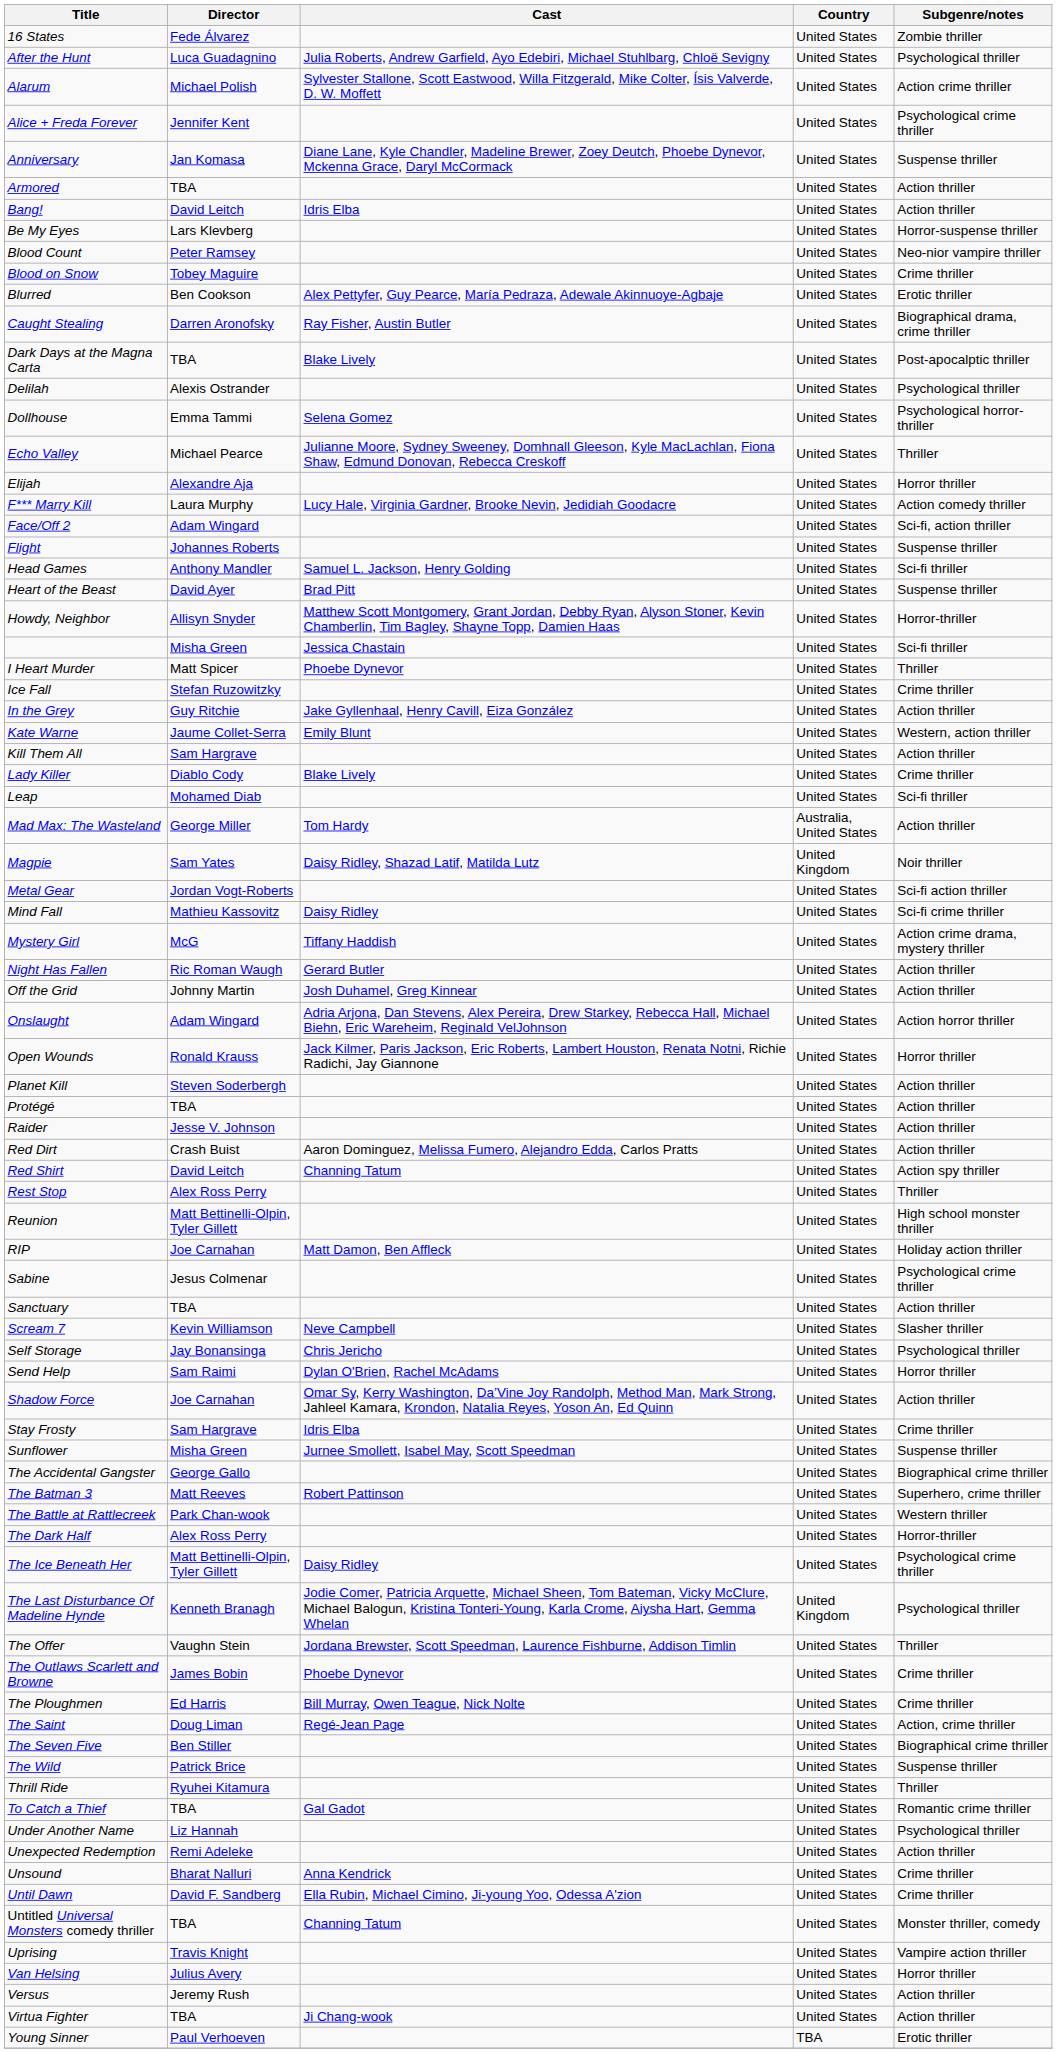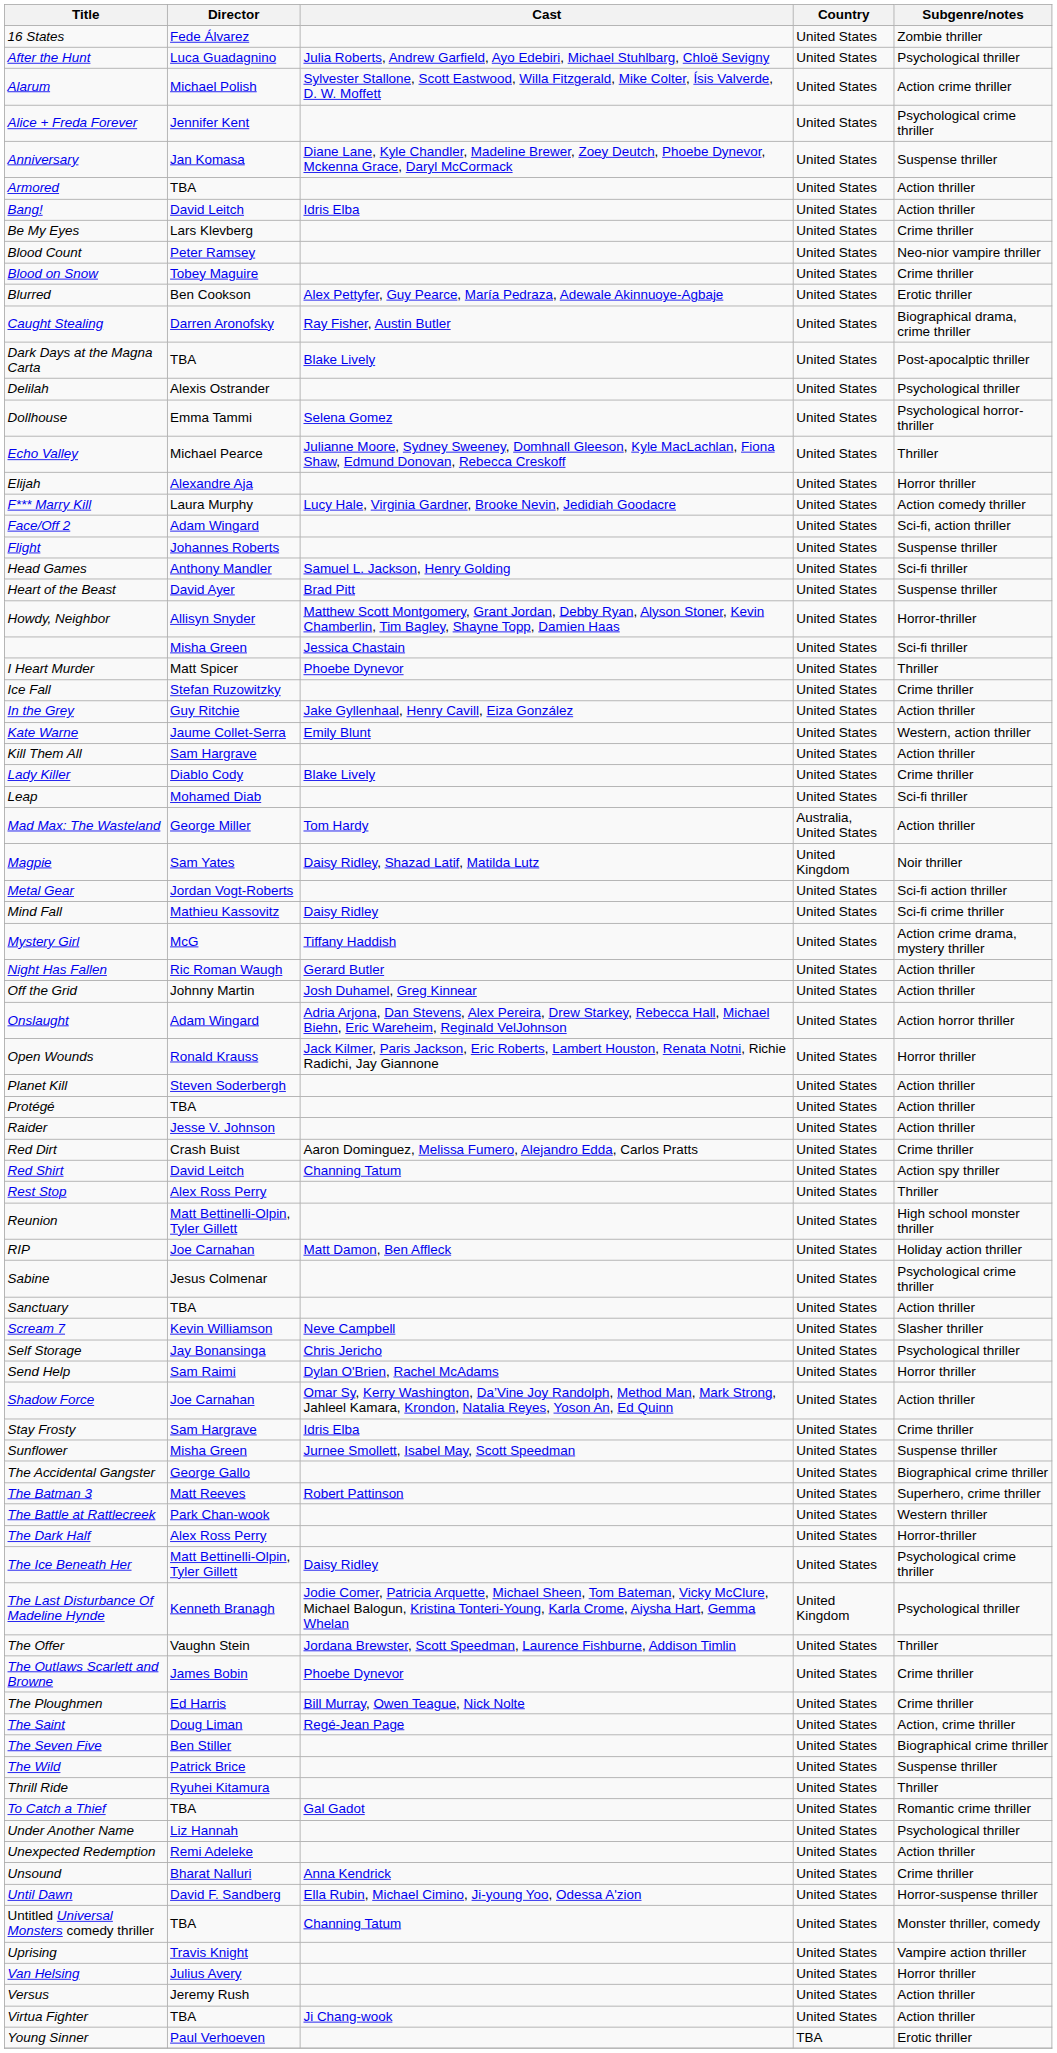 <table class="wikitable sortable">
 <tr>
 <th>Title</th>
 <th>Director</th>
 <th>Cast</th>
 <th>Country</th>
 <th>Subgenre/notes</th>
 </tr>
 <tr>
 <td><em>16 States</em></td>
 <td><a href='#'>Fede Álvarez</a></td>
 <td></td>
 <td>United States</td>
 <td>Zombie thriller</td>
 </tr>
 <tr>
 <td><em><a href='#'>After the Hunt</a></em></td>
 <td><a href='#'>Luca Guadagnino</a></td>
 <td><a href='#'>Julia Roberts</a>, <a href='#'>Andrew Garfield</a>, <a href='#'>Ayo Edebiri</a>, <a href='#'>Michael Stuhlbarg</a>, <a href='#'>Chloë Sevigny</a></td>
 <td>United States</td>
 <td>Psychological thriller</td>
 </tr>
 <tr>
 <td><em><a href='#'>Alarum</a></em></td>
 <td><a href='#'>Michael Polish</a></td>
 <td><a href='#'>Sylvester Stallone</a>, <a href='#'>Scott Eastwood</a>, <a href='#'>Willa Fitzgerald</a>, <a href='#'>Mike Colter</a>, <a href='#'>Ísis Valverde</a>, <a href='#'>D. W. Moffett</a></td>
 <td>United States</td>
 <td>Action crime thriller</td>
 </tr>
 <tr>
 <td><em><a href='#'>Alice + Freda Forever</a></em></td>
 <td><a href='#'>Jennifer Kent</a></td>
 <td></td>
 <td>United States</td>
 <td>Psychological crime thriller</td>
 </tr>
 <tr>
 <td><em><a href='#'>Anniversary</a></em></td>
 <td><a href='#'>Jan Komasa</a></td>
 <td><a href='#'>Diane Lane</a>, <a href='#'>Kyle Chandler</a>, <a href='#'>Madeline Brewer</a>, <a href='#'>Zoey Deutch</a>, <a href='#'>Phoebe Dynevor</a>, <a href='#'>Mckenna Grace</a>, <a href='#'>Daryl McCormack</a></td>
 <td>United States</td>
 <td>Suspense thriller</td>
 </tr>
 <tr>
 <td><em><a href='#'>Armored</a></em></td>
 <td>TBA</td>
 <td></td>
 <td>United States</td>
 <td>Action thriller</td>
 </tr>
 <tr>
 <td><em><a href='#'>Bang!</a></em></td>
 <td><a href='#'>David Leitch</a></td>
 <td><a href='#'>Idris Elba</a></td>
 <td>United States</td>
 <td>Action thriller</td>
 </tr>
 <tr>
 <td><em>Be My Eyes</em></td>
 <td>Lars Klevberg</td>
 <td></td>
 <td>United States</td>
-<td>Horror-suspense thriller</td>
+<td>Crime thriller</td>
 </tr>
 <tr>
 <td><em>Blood Count</em></td>
 <td><a href='#'>Peter Ramsey</a></td>
 <td></td>
 <td>United States</td>
 <td>Neo-nior vampire thriller</td>
 </tr>
 <tr>
 <td><em><a href='#'>Blood on Snow</a></em></td>
 <td><a href='#'>Tobey Maguire</a></td>
 <td></td>
 <td>United States</td>
 <td>Crime thriller</td>
 </tr>
 <tr>
 <td><em>Blurred</em></td>
 <td>Ben Cookson</td>
 <td><a href='#'>Alex Pettyfer</a>, <a href='#'>Guy Pearce</a>, <a href='#'>María Pedraza</a>, <a href='#'>Adewale Akinnuoye-Agbaje</a></td>
 <td>United States</td>
 <td>Erotic thriller</td>
 </tr>
 <tr>
 <td><em><a href='#'>Caught Stealing</a></em></td>
 <td><a href='#'>Darren Aronofsky</a></td>
 <td><a href='#'>Ray Fisher</a>, <a href='#'>Austin Butler</a></td>
 <td>United States</td>
 <td>Biographical drama, crime thriller</td>
 </tr>
 <tr>
 <td><em>Dark Days at the Magna Carta</em></td>
 <td>TBA</td>
 <td><a href='#'>Blake Lively</a></td>
 <td>United States</td>
 <td>Post-apocalptic thriller</td>
 </tr>
 <tr>
 <td><em>Delilah</em></td>
 <td>Alexis Ostrander</td>
 <td></td>
 <td>United States</td>
 <td>Psychological thriller</td>
 </tr>
 <tr>
 <td><em>Dollhouse</em></td>
 <td>Emma Tammi</td>
 <td><a href='#'>Selena Gomez</a></td>
 <td>United States</td>
 <td>Psychological horror-thriller</td>
 </tr>
 <tr>
 <td><em><a href='#'>Echo Valley</a></em></td>
 <td>Michael Pearce</td>
 <td><a href='#'>Julianne Moore</a>, <a href='#'>Sydney Sweeney</a>, <a href='#'>Domhnall Gleeson</a>, <a href='#'>Kyle MacLachlan</a>, <a href='#'>Fiona Shaw</a>, <a href='#'>Edmund Donovan</a>, <a href='#'>Rebecca Creskoff</a></td>
 <td>United States</td>
 <td>Thriller</td>
 </tr>
 <tr>
 <td><em>Elijah</em></td>
 <td><a href='#'>Alexandre Aja</a></td>
 <td></td>
 <td>United States</td>
 <td>Horror thriller</td>
 </tr>
 <tr>
 <td><em><a href='#'>F*** Marry Kill</a></em></td>
 <td>Laura Murphy</td>
 <td><a href='#'>Lucy Hale</a>, <a href='#'>Virginia Gardner</a>, <a href='#'>Brooke Nevin</a>, <a href='#'>Jedidiah Goodacre</a></td>
 <td>United States</td>
 <td>Action comedy thriller</td>
 </tr>
 <tr>
 <td><em><a href='#'>Face/Off 2</a></em></td>
 <td><a href='#'>Adam Wingard</a></td>
 <td></td>
 <td>United States</td>
 <td>Sci-fi, action thriller</td>
 </tr>
 <tr>
 <td><em><a href='#'>Flight</a></em></td>
 <td><a href='#'>Johannes Roberts</a></td>
 <td></td>
 <td>United States</td>
 <td>Suspense thriller</td>
 </tr>
 <tr>
 <td><em>Head Games</em></td>
 <td><a href='#'>Anthony Mandler</a></td>
 <td><a href='#'>Samuel L. Jackson</a>, <a href='#'>Henry Golding</a></td>
 <td>United States</td>
 <td>Sci-fi thriller</td>
 </tr>
 <tr>
 <td><em>Heart of the Beast</em></td>
 <td><a href='#'>David Ayer</a></td>
 <td><a href='#'>Brad Pitt</a></td>
 <td>United States</td>
 <td>Suspense thriller</td>
 </tr>
 <tr>
 <td><em>Howdy, Neighbor</em></td>
 <td><a href='#'>Allisyn Snyder</a></td>
 <td><a href='#'>Matthew Scott Montgomery</a>, <a href='#'>Grant Jordan</a>, <a href='#'>Debby Ryan</a>, <a href='#'>Alyson Stoner</a>, <a href='#'>Kevin Chamberlin</a>, <a href='#'>Tim Bagley</a>, <a href='#'>Shayne Topp</a>, <a href='#'>Damien Haas</a></td>
 <td>United States</td>
 <td>Horror-thriller</td>
 </tr>
 <tr>
 <td><em></em></td>
 <td><a href='#'>Misha Green</a></td>
 <td><a href='#'>Jessica Chastain</a></td>
 <td>United States</td>
 <td>Sci-fi thriller</td>
 </tr>
 <tr>
 <td><em>I Heart Murder</em></td>
 <td>Matt Spicer</td>
 <td><a href='#'>Phoebe Dynevor</a></td>
 <td>United States</td>
 <td>Thriller</td>
 </tr>
 <tr>
 <td><em>Ice Fall</em></td>
 <td><a href='#'>Stefan Ruzowitzky</a></td>
 <td></td>
 <td>United States</td>
 <td>Crime thriller</td>
 </tr>
 <tr>
 <td><em><a href='#'>In the Grey</a></em></td>
 <td><a href='#'>Guy Ritchie</a></td>
 <td><a href='#'>Jake Gyllenhaal</a>, <a href='#'>Henry Cavill</a>, <a href='#'>Eiza González</a></td>
 <td>United States</td>
 <td>Action thriller</td>
 </tr>
 <tr>
 <td><em><a href='#'>Kate Warne</a></em></td>
 <td><a href='#'>Jaume Collet-Serra</a></td>
 <td><a href='#'>Emily Blunt</a></td>
 <td>United States</td>
 <td>Western, action thriller</td>
 </tr>
 <tr>
 <td><em>Kill Them All</em></td>
 <td><a href='#'>Sam Hargrave</a></td>
 <td></td>
 <td>United States</td>
 <td>Action thriller</td>
 </tr>
 <tr>
 <td><em><a href='#'>Lady Killer</a></em></td>
 <td><a href='#'>Diablo Cody</a></td>
 <td><a href='#'>Blake Lively</a></td>
 <td>United States</td>
 <td>Crime thriller</td>
 </tr>
 <tr>
 <td><em>Leap</em></td>
 <td><a href='#'>Mohamed Diab</a></td>
 <td></td>
 <td>United States</td>
 <td>Sci-fi thriller</td>
 </tr>
 <tr>
 <td><em><a href='#'>Mad Max: The Wasteland</a></em></td>
 <td><a href='#'>George Miller</a></td>
 <td><a href='#'>Tom Hardy</a></td>
 <td>Australia, United States</td>
 <td>Action thriller</td>
 </tr>
 <tr>
 <td><em><a href='#'>Magpie</a></em></td>
 <td><a href='#'>Sam Yates</a></td>
 <td><a href='#'>Daisy Ridley</a>, <a href='#'>Shazad Latif</a>, <a href='#'>Matilda Lutz</a></td>
 <td>United Kingdom</td>
 <td>Noir thriller</td>
 </tr>
 <tr>
 <td><em><a href='#'>Metal Gear</a></em></td>
 <td><a href='#'>Jordan Vogt-Roberts</a></td>
 <td></td>
 <td>United States</td>
 <td>Sci-fi action thriller</td>
 </tr>
 <tr>
 <td><em>Mind Fall</em></td>
 <td><a href='#'>Mathieu Kassovitz</a></td>
 <td><a href='#'>Daisy Ridley</a></td>
 <td>United States</td>
 <td>Sci-fi crime thriller</td>
 </tr>
 <tr>
 <td><em><a href='#'>Mystery Girl</a></em></td>
 <td><a href='#'>McG</a></td>
 <td><a href='#'>Tiffany Haddish</a></td>
 <td>United States</td>
 <td>Action crime drama, mystery thriller</td>
 </tr>
 <tr>
 <td><em><a href='#'>Night Has Fallen</a></em></td>
 <td><a href='#'>Ric Roman Waugh</a></td>
 <td><a href='#'>Gerard Butler</a></td>
 <td>United States</td>
 <td>Action thriller</td>
 </tr>
 <tr>
 <td><em>Off the Grid</em></td>
 <td>Johnny Martin</td>
 <td><a href='#'>Josh Duhamel</a>, <a href='#'>Greg Kinnear</a></td>
 <td>United States</td>
 <td>Action thriller</td>
 </tr>
 <tr>
 <td><em><a href='#'>Onslaught</a></em></td>
 <td><a href='#'>Adam Wingard</a></td>
 <td><a href='#'>Adria Arjona</a>, <a href='#'>Dan Stevens</a>, <a href='#'>Alex Pereira</a>, <a href='#'>Drew Starkey</a>, <a href='#'>Rebecca Hall</a>, <a href='#'>Michael Biehn</a>, <a href='#'>Eric Wareheim</a>, <a href='#'>Reginald VelJohnson</a></td>
 <td>United States</td>
 <td>Action horror thriller</td>
 </tr>
 <tr>
 <td><em>Open Wounds</em></td>
 <td><a href='#'>Ronald Krauss</a></td>
 <td><a href='#'>Jack Kilmer</a>, <a href='#'>Paris Jackson</a>, <a href='#'>Eric Roberts</a>, <a href='#'>Lambert Houston</a>, <a href='#'>Renata Notni</a>, Richie Radichi, Jay Giannone</td>
 <td>United States</td>
 <td>Horror thriller</td>
 </tr>
 <tr>
 <td><em>Planet Kill</em></td>
 <td><a href='#'>Steven Soderbergh</a></td>
 <td></td>
 <td>United States</td>
 <td>Action thriller</td>
 </tr>
 <tr>
 <td><em>Protégé</em></td>
 <td>TBA</td>
 <td></td>
 <td>United States</td>
 <td>Action thriller</td>
 </tr>
 <tr>
 <td><em>Raider</em></td>
 <td><a href='#'>Jesse V. Johnson</a></td>
 <td></td>
 <td>United States</td>
 <td>Action thriller</td>
 </tr>
 <tr>
 <td><em>Red Dirt</em></td>
 <td>Crash Buist</td>
 <td>Aaron Dominguez, <a href='#'>Melissa Fumero</a>, <a href='#'>Alejandro Edda</a>, Carlos Pratts</td>
 <td>United States</td>
-<td>Action thriller</td>
+<td>Crime thriller</td>
 </tr>
 <tr>
 <td><em><a href='#'>Red Shirt</a></em></td>
 <td><a href='#'>David Leitch</a></td>
 <td><a href='#'>Channing Tatum</a></td>
 <td>United States</td>
 <td>Action spy thriller</td>
 </tr>
 <tr>
 <td><em><a href='#'>Rest Stop</a></em></td>
 <td><a href='#'>Alex Ross Perry</a></td>
 <td></td>
 <td>United States</td>
 <td>Thriller</td>
 </tr>
 <tr>
 <td><em>Reunion</em></td>
 <td><a href='#'>Matt Bettinelli-Olpin</a>, <a href='#'>Tyler Gillett</a></td>
 <td></td>
 <td>United States</td>
 <td>High school monster thriller</td>
 </tr>
 <tr>
 <td><em>RIP</em></td>
 <td><a href='#'>Joe Carnahan</a></td>
 <td><a href='#'>Matt Damon</a>, <a href='#'>Ben Affleck</a></td>
 <td>United States</td>
 <td>Holiday action thriller</td>
 </tr>
 <tr>
 <td><em>Sabine</em></td>
 <td>Jesus Colmenar</td>
 <td></td>
 <td>United States</td>
 <td>Psychological crime thriller</td>
 </tr>
 <tr>
 <td><em>Sanctuary</em></td>
 <td>TBA</td>
 <td></td>
 <td>United States</td>
 <td>Action thriller</td>
 </tr>
 <tr>
 <td><em><a href='#'>Scream 7</a></em></td>
 <td><a href='#'>Kevin Williamson</a></td>
 <td><a href='#'>Neve Campbell</a></td>
 <td>United States</td>
 <td>Slasher thriller</td>
 </tr>
 <tr>
 <td><em> Self Storage</em></td>
 <td><a href='#'>Jay Bonansinga</a></td>
 <td><a href='#'>Chris Jericho</a></td>
 <td>United States</td>
 <td>Psychological thriller</td>
 </tr>
 <tr>
 <td><em>Send Help</em></td>
 <td><a href='#'>Sam Raimi</a></td>
 <td><a href='#'>Dylan O'Brien</a>, <a href='#'>Rachel McAdams</a></td>
 <td>United States</td>
 <td>Horror thriller</td>
 </tr>
 <tr>
 <td><em><a href='#'>Shadow Force</a></em></td>
 <td><a href='#'>Joe Carnahan</a></td>
 <td><a href='#'>Omar Sy</a>, <a href='#'>Kerry Washington</a>, <a href='#'>Da’Vine Joy Randolph</a>, <a href='#'>Method Man</a>, <a href='#'>Mark Strong</a>, Jahleel Kamara, <a href='#'>Krondon</a>, <a href='#'>Natalia Reyes</a>, <a href='#'>Yoson An</a>, <a href='#'>Ed Quinn</a></td>
 <td>United States</td>
 <td>Action thriller</td>
 </tr>
 <tr>
 <td><em>Stay Frosty</em></td>
 <td><a href='#'>Sam Hargrave</a></td>
 <td><a href='#'>Idris Elba</a></td>
 <td>United States</td>
 <td>Crime thriller</td>
 </tr>
 <tr>
 <td><em>Sunflower</em></td>
 <td><a href='#'>Misha Green</a></td>
 <td><a href='#'>Jurnee Smollett</a>, <a href='#'>Isabel May</a>, <a href='#'>Scott Speedman</a></td>
 <td>United States</td>
 <td>Suspense thriller</td>
 </tr>
 <tr>
 <td><em>The Accidental Gangster</em></td>
 <td><a href='#'>George Gallo</a></td>
 <td></td>
 <td>United States</td>
 <td>Biographical crime thriller</td>
 </tr>
 <tr>
 <td><em><a href='#'>The Batman 3</a></em></td>
 <td><a href='#'>Matt Reeves</a></td>
 <td><a href='#'>Robert Pattinson</a></td>
 <td>United States</td>
 <td>Superhero, crime thriller</td>
 </tr>
 <tr>
 <td><em><a href='#'>The Battle at Rattlecreek</a></em></td>
 <td><a href='#'>Park Chan-wook</a></td>
 <td></td>
 <td>United States</td>
 <td>Western thriller</td>
 </tr>
 <tr>
 <td><em><a href='#'>The Dark Half</a></em></td>
 <td><a href='#'>Alex Ross Perry</a></td>
 <td></td>
 <td>United States</td>
 <td>Horror-thriller</td>
 </tr>
 <tr>
 <td><em><a href='#'>The Ice Beneath Her</a></em></td>
 <td><a href='#'>Matt Bettinelli-Olpin</a>, <a href='#'>Tyler Gillett</a></td>
 <td><a href='#'>Daisy Ridley</a></td>
 <td>United States</td>
 <td>Psychological crime thriller</td>
 </tr>
 <tr>
 <td><em><a href='#'>The Last Disturbance Of Madeline Hynde</a></em></td>
 <td><a href='#'>Kenneth Branagh</a></td>
 <td><a href='#'>Jodie Comer</a>, <a href='#'>Patricia Arquette</a>, <a href='#'>Michael Sheen</a>, <a href='#'>Tom Bateman</a>, <a href='#'>Vicky McClure</a>, Michael Balogun, <a href='#'>Kristina Tonteri-Young</a>, <a href='#'>Karla Crome</a>, <a href='#'>Aiysha Hart</a>, <a href='#'>Gemma Whelan</a></td>
 <td>United Kingdom</td>
 <td>Psychological thriller</td>
 </tr>
 <tr>
 <td><em>The Offer</em></td>
 <td>Vaughn Stein</td>
 <td><a href='#'>Jordana Brewster</a>, <a href='#'>Scott Speedman</a>, <a href='#'>Laurence Fishburne</a>, <a href='#'>Addison Timlin</a></td>
 <td>United States</td>
 <td>Thriller</td>
 </tr>
 <tr>
 <td><em><a href='#'>The Outlaws Scarlett and Browne</a></em></td>
 <td><a href='#'>James Bobin</a></td>
 <td><a href='#'>Phoebe Dynevor</a></td>
 <td>United States</td>
 <td>Crime thriller</td>
 </tr>
 <tr>
 <td><em>The Ploughmen</em></td>
 <td><a href='#'>Ed Harris</a></td>
 <td><a href='#'>Bill Murray</a>, <a href='#'>Owen Teague</a>, <a href='#'>Nick Nolte</a></td>
 <td>United States</td>
 <td>Crime thriller</td>
 </tr>
 <tr>
 <td><em><a href='#'>The Saint</a></em></td>
 <td><a href='#'>Doug Liman</a></td>
 <td><a href='#'>Regé-Jean Page</a></td>
 <td>United States</td>
 <td>Action, crime thriller</td>
 </tr>
 <tr>
 <td><em><a href='#'>The Seven Five</a></em></td>
 <td><a href='#'>Ben Stiller</a></td>
 <td></td>
 <td>United States</td>
 <td>Biographical crime thriller</td>
 </tr>
 <tr>
 <td><em><a href='#'>The Wild</a></em></td>
 <td><a href='#'>Patrick Brice</a></td>
 <td></td>
 <td>United States</td>
 <td>Suspense thriller</td>
 </tr>
 <tr>
 <td><em>Thrill Ride</em></td>
 <td><a href='#'>Ryuhei Kitamura</a></td>
 <td></td>
 <td>United States</td>
 <td>Thriller</td>
 </tr>
 <tr>
 <td><em><a href='#'>To Catch a Thief</a></em></td>
 <td>TBA</td>
 <td><a href='#'>Gal Gadot</a></td>
 <td>United States</td>
 <td>Romantic crime thriller</td>
 </tr>
 <tr>
 <td><em>Under Another Name</em></td>
 <td><a href='#'>Liz Hannah</a></td>
 <td></td>
 <td>United States</td>
 <td>Psychological thriller</td>
 </tr>
 <tr>
 <td><em>Unexpected Redemption</em></td>
 <td><a href='#'>Remi Adeleke</a></td>
 <td></td>
 <td>United States</td>
 <td>Action thriller</td>
 </tr>
 <tr>
 <td><em>Unsound</em></td>
 <td><a href='#'>Bharat Nalluri</a></td>
 <td><a href='#'>Anna Kendrick</a></td>
 <td>United States</td>
 <td>Crime thriller</td>
 </tr>
 <tr>
 <td><em><a href='#'>Until Dawn</a></em></td>
 <td><a href='#'>David F. Sandberg</a></td>
 <td><a href='#'>Ella Rubin</a>, <a href='#'>Michael Cimino</a>, <a href='#'>Ji-young Yoo</a>, <a href='#'>Odessa A'zion</a></td>
 <td>United States</td>
-<td>Crime thriller</td>
+<td>Horror-suspense thriller</td>
 </tr>
 <tr>
 <td>Untitled <em><a href='#'>Universal Monsters</a></em> comedy thriller</td>
 <td>TBA</td>
 <td><a href='#'>Channing Tatum</a></td>
 <td>United States</td>
 <td>Monster thriller, comedy</td>
 </tr>
 <tr>
 <td><em>Uprising</em></td>
 <td><a href='#'>Travis Knight</a></td>
 <td></td>
 <td>United States</td>
 <td>Vampire action thriller</td>
 </tr>
 <tr>
 <td><em><a href='#'>Van Helsing</a></em></td>
 <td><a href='#'>Julius Avery</a></td>
 <td></td>
 <td>United States</td>
 <td>Horror thriller</td>
 </tr>
 <tr>
 <td><em>Versus</em></td>
 <td>Jeremy Rush</td>
 <td></td>
 <td>United States</td>
 <td>Action thriller</td>
 </tr>
 <tr>
 <td><em>Virtua Fighter</em></td>
 <td>TBA</td>
 <td><a href='#'>Ji Chang-wook</a></td>
 <td>United States</td>
 <td>Action thriller</td>
 </tr>
 <tr>
 <td><em>Young Sinner</em></td>
 <td><a href='#'>Paul Verhoeven</a></td>
 <td></td>
 <td>TBA</td>
 <td>Erotic thriller</td>
 </tr>
 <tr>
 </tr>
 </table>
